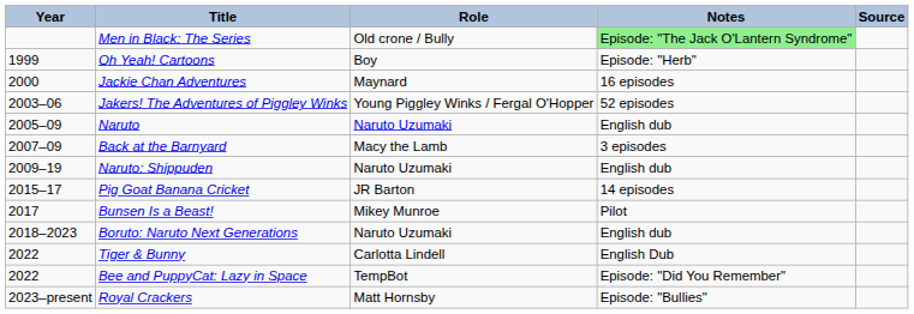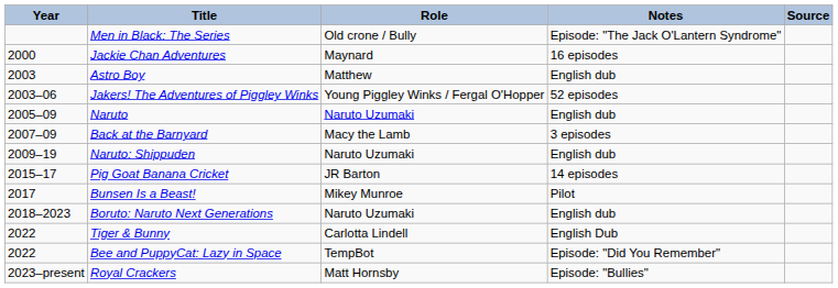 <table class="wikitable sortable plainrowheaders" style="width=95%;  font-size: 95%;">
 <tr>
 <th style="background:#b0c4de;">Year</th>
 <th style="background:#b0c4de;">Title</th>
 <th style="background:#b0c4de;">Role</th>
 <th style="background:#b0c4de;" class="unsortable">Notes</th>
 <th style="background:#b0c4de;" class="unsortable">Source</th>
 </tr>
 <tr>
 <td></td>
 <td><em><a href='#'>Men in Black: The Series</a></em></td>
 <td>Old crone / Bully</td>
-<td style="background: lightgreen;">Episode: "The Jack O'Lantern Syndrome"</td>
-<td></td>
-</tr>
-<tr>
-<td>1999</td>
-<td><em><a href='#'>Oh Yeah! Cartoons</a></em></td>
-<td>Boy</td>
-<td>Episode: "Herb"</td>
+<td>Episode: "The Jack O'Lantern Syndrome"</td>
 <td></td>
 </tr>
 <tr>
 <td>2000</td>
 <td><em><a href='#'>Jackie Chan Adventures</a></em></td>
 <td>Maynard</td>
 <td>16 episodes</td>
+<td></td>
+</tr>
+<tr>
+<td>2003</td>
+<td><em><a href='#'>Astro Boy</a></em></td>
+<td>Matthew</td>
+<td>English dub</td>
 <td></td>
 </tr>
 <tr>
 <td>2003–06</td>
 <td><em><a href='#'>Jakers! The Adventures of Piggley Winks</a></em></td>
 <td>Young Piggley Winks / Fergal O'Hopper</td>
 <td>52 episodes</td>
 <td></td>
 </tr>
 <tr>
 <td>2005–09</td>
 <td><em><a href='#'>Naruto</a></em></td>
 <td><a href='#'>Naruto Uzumaki</a></td>
 <td>English dub</td>
 <td></td>
 </tr>
 <tr>
 <td>2007–09</td>
 <td><em><a href='#'>Back at the Barnyard</a></em></td>
 <td>Macy the Lamb</td>
 <td>3 episodes</td>
 <td></td>
 </tr>
 <tr>
 <td>2009–19</td>
 <td><em><a href='#'>Naruto: Shippuden</a></em></td>
 <td>Naruto Uzumaki</td>
 <td>English dub</td>
 <td></td>
 </tr>
 <tr>
 <td>2015–17</td>
 <td><em><a href='#'>Pig Goat Banana Cricket</a></em></td>
 <td>JR Barton</td>
 <td>14 episodes</td>
 <td></td>
 </tr>
 <tr>
 <td>2017</td>
 <td><em><a href='#'>Bunsen Is a Beast!</a></em></td>
 <td>Mikey Munroe</td>
 <td>Pilot</td>
 <td></td>
 </tr>
 <tr>
 <td>2018–2023</td>
 <td><em><a href='#'>Boruto: Naruto Next Generations</a></em></td>
 <td>Naruto Uzumaki</td>
 <td>English dub</td>
 <td></td>
 </tr>
 <tr>
 <td>2022</td>
 <td><em><a href='#'>Tiger & Bunny</a></em></td>
 <td>Carlotta Lindell</td>
 <td>English Dub</td>
 </tr>
 <tr>
 <td>2022</td>
 <td><em><a href='#'>Bee and PuppyCat: Lazy in Space</a></em></td>
 <td>TempBot</td>
 <td>Episode: "Did You Remember"</td>
 <td></td>
 </tr>
 <tr>
 <td>2023–present</td>
 <td><em><a href='#'>Royal Crackers</a></em></td>
 <td>Matt Hornsby</td>
 <td>Episode: "Bullies"</td>
 <td></td>
 </tr>
 </table>
